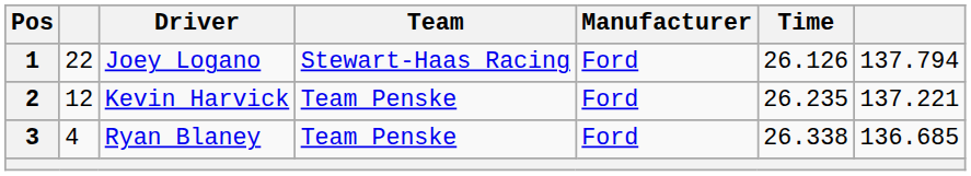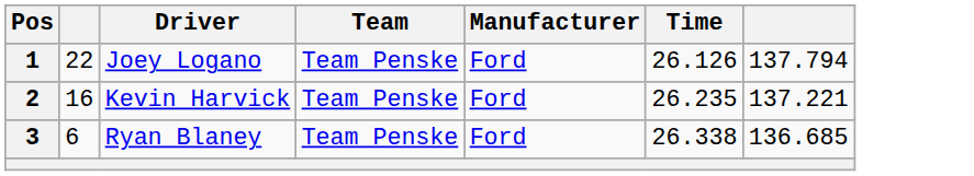 <table class="wikitable" style="font-size:95%">
 <tr>
 <th>Pos</th>
 <th></th>
 <th>Driver</th>
 <th>Team</th>
 <th>Manufacturer</th>
 <th>Time</th>
 <th></th>
 </tr>
 <tr>
 <th>1</th>
 <td>22</td>
 <td><a href='#'>Joey Logano</a></td>
-<td><a href='#'>Stewart-Haas Racing</a></td>
+<td><a href='#'>Team Penske</a></td>
 <td><a href='#'>Ford</a></td>
 <td>26.126</td>
 <td>137.794</td>
 </tr>
 <tr>
 <th>2</th>
-<td>12</td>
+<td>16</td>
 <td><a href='#'>Kevin Harvick</a></td>
 <td><a href='#'>Team Penske</a></td>
 <td><a href='#'>Ford</a></td>
 <td>26.235</td>
 <td>137.221</td>
 </tr>
 <tr>
 <th>3</th>
-<td>4</td>
+<td>6</td>
 <td><a href='#'>Ryan Blaney</a></td>
 <td><a href='#'>Team Penske</a></td>
 <td><a href='#'>Ford</a></td>
 <td>26.338</td>
 <td>136.685</td>
 </tr>
 <tr>
 <th colspan="7"></th>
 </tr>
 </table>
